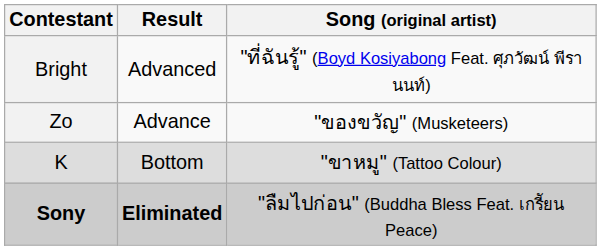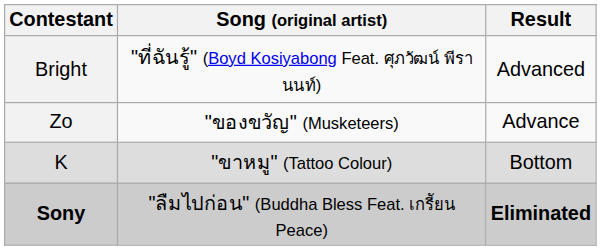 <table class="wikitable" style="text-align:center;">
 <tr>
 <th scope="col">Contestant</th>
+<th style="width:290px;" scope="col">Song <small>(original artist)</small></th>
 <th scope="col">Result</th>
-<th style="width:290px;" scope="col">Song <small>(original artist)</small></th>
 </tr>
 <tr>
 <th scope="row" style="font-weight:normal;">Bright</th>
+<td>"ที่ฉันรู้" <small>(<a href='#'>Boyd Kosiyabong</a> Feat. ศุภวัฒน์ พีรานนท์)</small></td>
 <td>Advanced</td>
-<td>"ที่ฉันรู้" <small>(<a href='#'>Boyd Kosiyabong</a> Feat. ศุภวัฒน์ พีรานนท์)</small></td>
 </tr>
 <tr>
 <th scope="row" style="font-weight:normal;">Zo</th>
+<td>"ของขวัญ" <small>(Musketeers)</small></td>
 <td>Advance</td>
-<td>"ของขวัญ" <small>(Musketeers)</small></td>
 </tr>
 <tr style="background:#ddd;">
 <th scope="row" style="background-color:#DDDDDD; font-weight:normal;">K</th>
+<td>"ขาหมู" <small>(Tattoo Colour)</small></td>
 <td>Bottom</td>
-<td>"ขาหมู" <small>(Tattoo Colour)</small></td>
 </tr>
 <tr style="background:#ccc;">
 <th scope="row" style="background-color:#CCCCCC; font-weight:normal;"><strong>Sony</strong></th>
+<td>"ลืมไปก่อน" <small>(Buddha Bless Feat. เกรีัยน Peace)</small></td>
 <td><strong>Eliminated</strong></td>
-<td>"ลืมไปก่อน" <small>(Buddha Bless Feat. เกรีัยน Peace)</small></td>
 </tr>
 </table>
